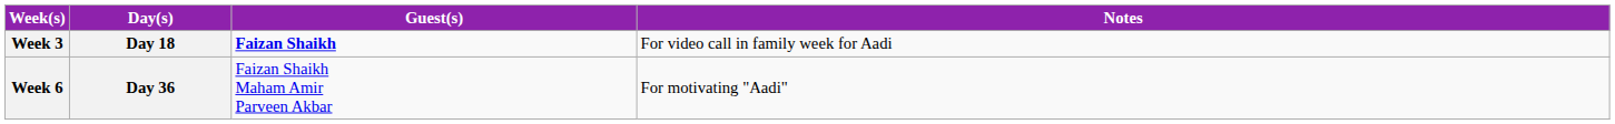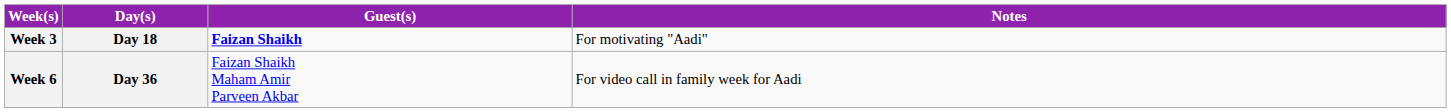 <table class="wikitable">
 <tr>
 <th style="background:#8E22AC; color:white; width:3%;">Week(s)</th>
 <th style="background:#8E22AC; color:white; width:10%;">Day(s)</th>
 <th style="background:#8E22AC; color:white; width:25%;">Guest(s)</th>
 <th style="background:#8E22AC; color:white; width:60%;">Notes</th>
 </tr>
 <tr>
 <th>Week 3</th>
 <th>Day 18</th>
 <td><strong><a href='#'>Faizan Shaikh</a></strong></td>
-<td>For video call in family week for Aadi</td>
+<td>For motivating "Aadi"</td>
 </tr>
 <tr>
 <th>Week 6</th>
 <th>Day 36</th>
 <td><a href='#'>Faizan Shaikh</a><br><a href='#'>Maham Amir</a><br><a href='#'>Parveen Akbar</a></td>
-<td>For motivating "Aadi"</td>
+<td>For video call in family week for Aadi</td>
 </tr>
 </table>
